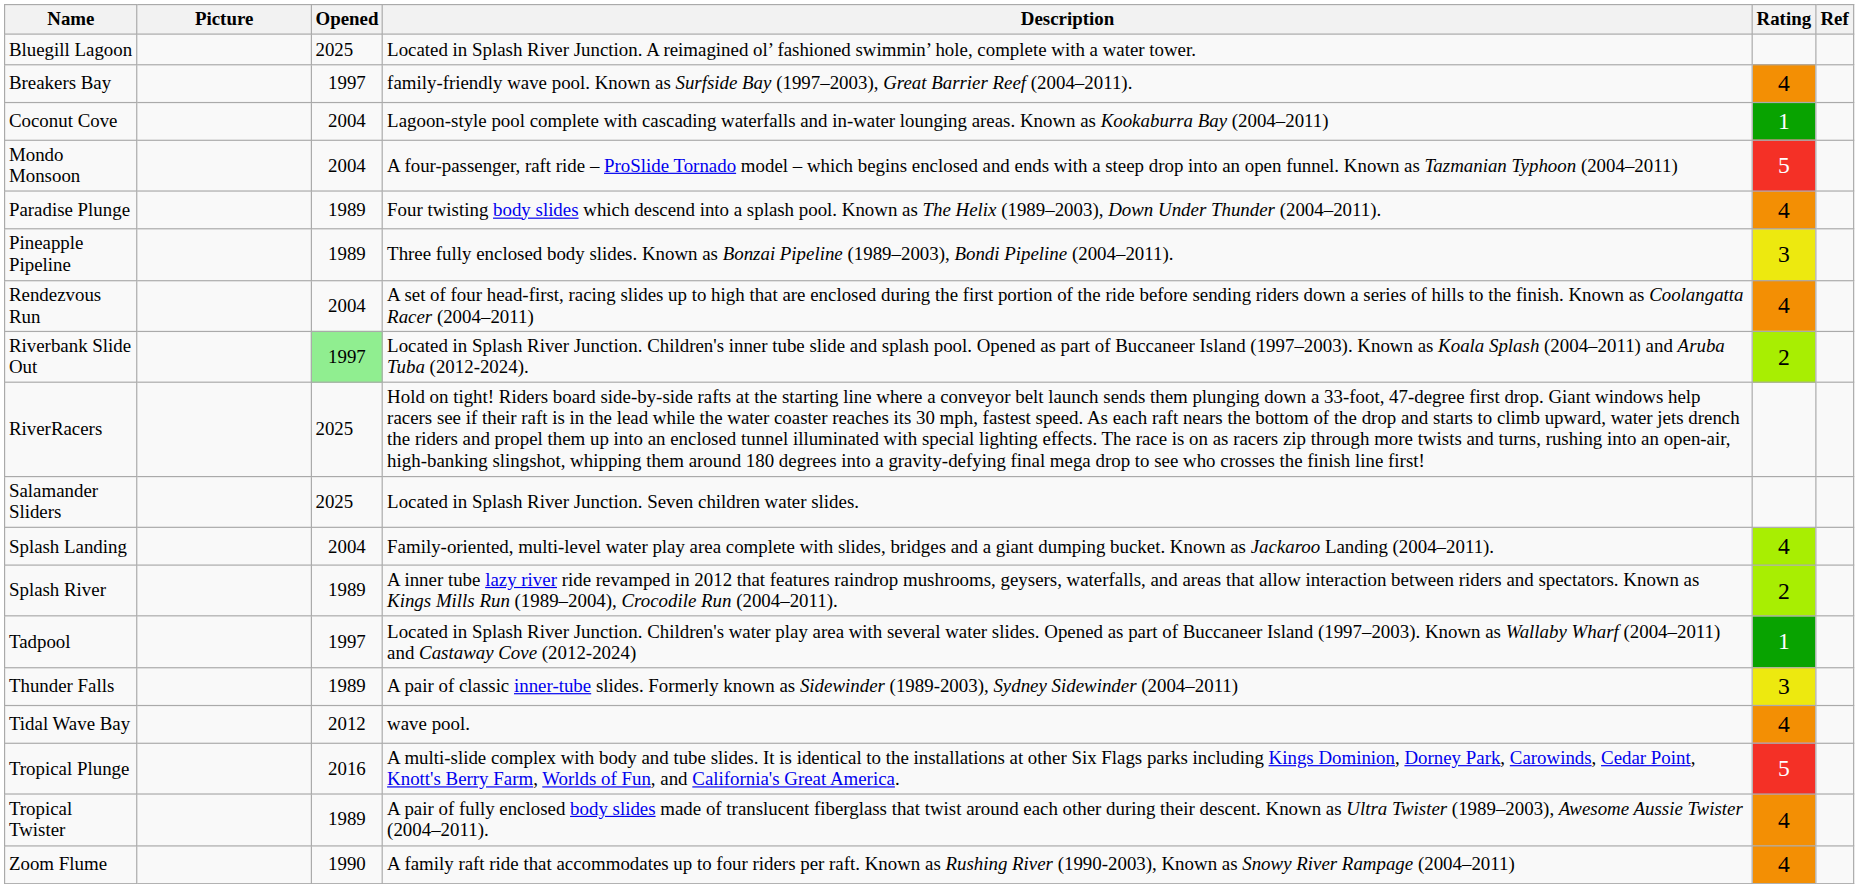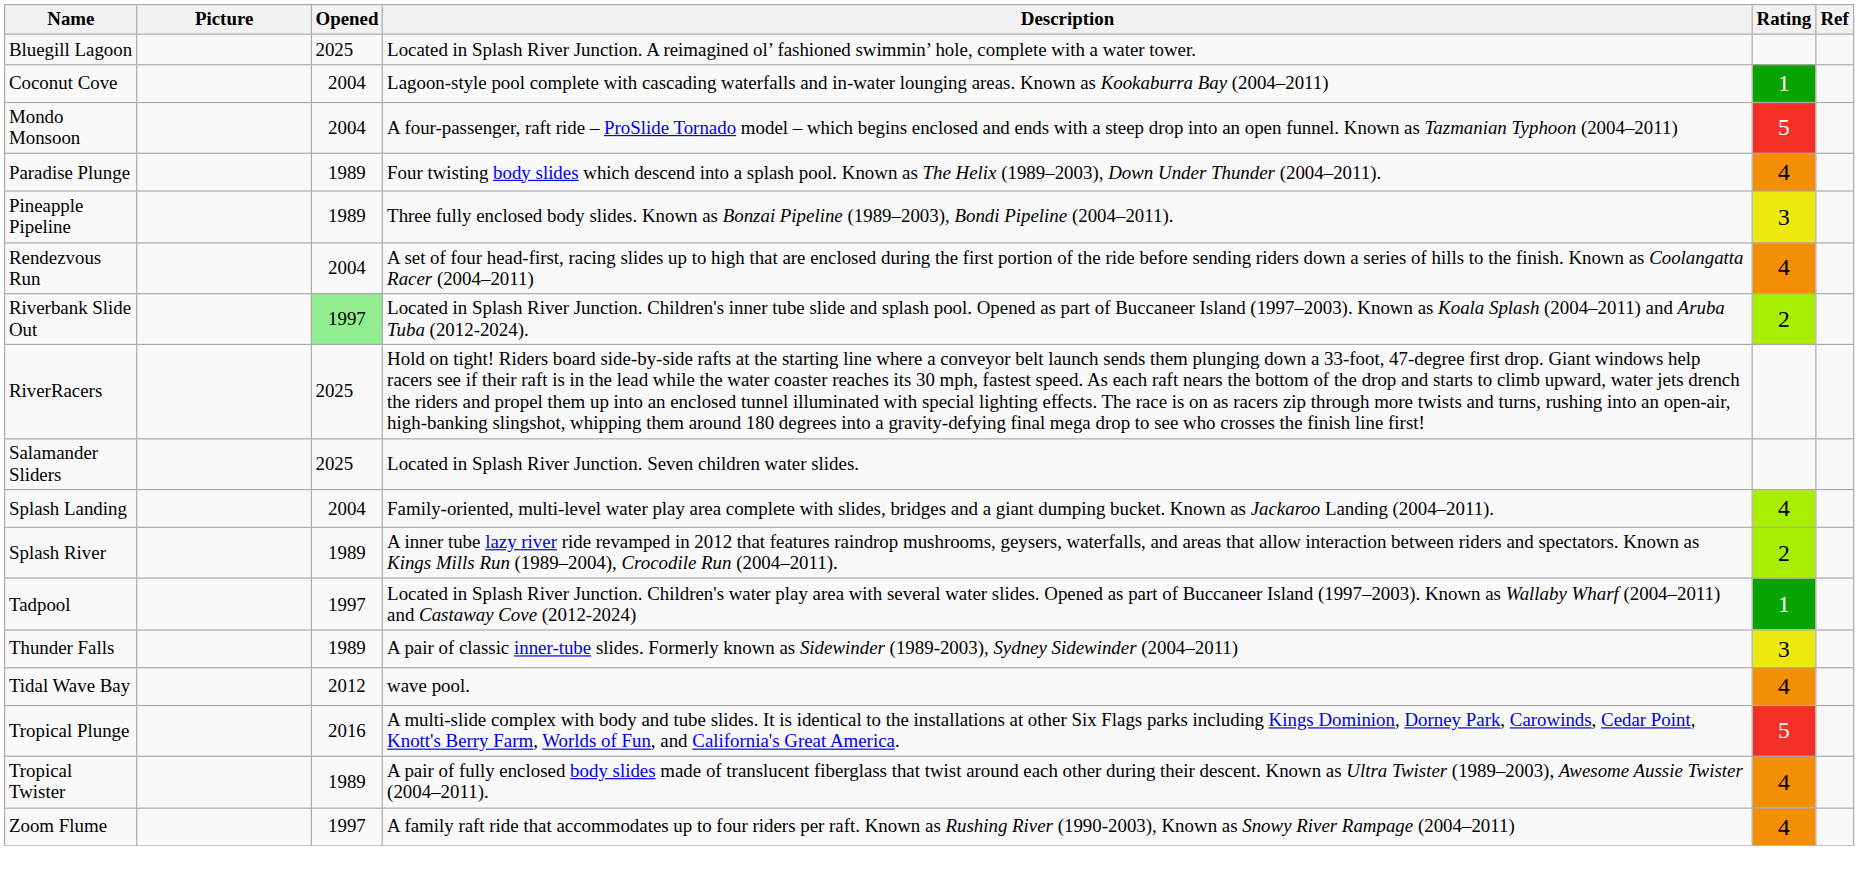 <table class="wikitable sortable">
 <tr>
 <th style="width: 105px;">Name</th>
 <th style="width: 140px;">Picture</th>
 <th style="width: 40px;">Opened</th>
 <th>Description</th>
 <th style="width: 30px;">Rating</th>
 <th style="width: 25px;">Ref</th>
 </tr>
 <tr>
 <td>Bluegill Lagoon</td>
 <td></td>
 <td>2025</td>
 <td>Located in Splash River Junction. A reimagined ol’ fashioned swimmin’ hole, complete with a water tower.</td>
 <td></td>
 <td></td>
-</tr>
-<tr>
-<td>Breakers Bay</td>
-<td></td>
-<td style="text-align: center;">1997</td>
-<td> family-friendly wave pool. Known as <em>Surfside Bay</em> (1997–2003), <em>Great Barrier Reef</em> (2004–2011).</td>
-<td style="background: #F38F04; font-style: bold; font-size: 125%; text-align: center;">4</td>
-<td style="text-align: center;"></td>
 </tr>
 <tr>
 <td>Coconut Cove</td>
 <td></td>
 <td style="text-align: center;">2004</td>
 <td>Lagoon-style pool complete with cascading waterfalls and in-water lounging areas. Known as <em>Kookaburra Bay</em> (2004–2011)</td>
 <td style="background: #08A300; color:white; font-style: bold; font-size: 125%; text-align: center;">1</td>
 <td style="text-align: center;"></td>
 </tr>
 <tr>
 <td>Mondo Monsoon</td>
 <td> </td>
 <td style="text-align: center;">2004</td>
 <td>A four-passenger, raft ride – <a href='#'>ProSlide Tornado</a> model – which begins enclosed and ends with a steep drop into an open funnel. Known as <em>Tazmanian Typhoon</em> (2004–2011)</td>
 <td style="background: #F43026; color:white; font-style: bold; font-size: 125%; text-align: center;">5</td>
 <td style="text-align: center;"></td>
 </tr>
 <tr>
 <td>Paradise Plunge</td>
 <td></td>
 <td style="text-align: center;">1989</td>
 <td>Four twisting <a href='#'>body slides</a> which descend into a splash pool. Known as <em>The Helix</em> (1989–2003), <em>Down Under Thunder</em> (2004–2011).</td>
 <td style="background: #F38F04; font-style: bold; font-size: 125%; text-align: center;">4</td>
 <td style="text-align: center;"></td>
 </tr>
 <tr>
 <td>Pineapple Pipeline</td>
 <td></td>
 <td style="text-align: center;">1989</td>
 <td>Three fully enclosed body slides. Known as <em>Bonzai Pipeline</em> (1989–2003), <em>Bondi Pipeline</em> (2004–2011).</td>
 <td style="background: #EDE90F; font-style: bold; font-size: 125%; text-align: center;">3</td>
 <td style="text-align: center;"></td>
 </tr>
 <tr>
 <td>Rendezvous Run</td>
 <td></td>
 <td style="text-align: center;">2004</td>
 <td>A set of four head-first, racing slides up to  high that are enclosed during the first portion of the ride before sending riders down a series of hills to the finish. Known as <em>Coolangatta Racer</em> (2004–2011)</td>
 <td style="background: #F38F04; font-style: bold; font-size: 125%; text-align: center;">4</td>
 <td style="text-align: center;"></td>
 </tr>
 <tr>
 <td>Riverbank Slide Out</td>
 <td></td>
 <td style="background: lightgreen; text-align: center;">1997</td>
 <td>Located in Splash River Junction. Children's inner tube slide and splash pool. Opened as part of Buccaneer Island (1997–2003). Known as <em>Koala Splash</em> (2004–2011) and <em>Aruba Tuba</em> (2012-2024).</td>
 <td style="background: #A8EE02; font-style: bold; font-size: 125%; text-align: center;">2</td>
 <td style="text-align: center;"></td>
 </tr>
 <tr>
 <td>RiverRacers</td>
 <td></td>
 <td>2025</td>
 <td>Hold on tight! Riders board side-by-side rafts at the starting line where a conveyor belt launch sends them plunging down a 33-foot, 47-degree first drop. Giant windows help racers see if their raft is in the lead while the water coaster reaches its 30 mph, fastest speed. As each raft nears the bottom of the drop and starts to climb upward, water jets drench the riders and propel them up into an enclosed tunnel illuminated with special lighting effects. The race is on as racers zip through more twists and turns, rushing into an open-air, high-banking slingshot, whipping them around 180 degrees into a gravity-defying final mega drop to see who crosses the finish line first!</td>
 <td></td>
 <td></td>
 </tr>
 <tr>
 <td>Salamander Sliders</td>
 <td></td>
 <td>2025</td>
 <td>Located in Splash River Junction. Seven children water slides.</td>
 <td></td>
 <td></td>
 </tr>
 <tr>
 <td>Splash Landing</td>
 <td></td>
 <td style="text-align: center;">2004</td>
 <td>Family-oriented, multi-level water play area complete with slides, bridges and a giant dumping bucket. Known as <em>Jackaroo</em> Landing (2004–2011).</td>
 <td style="background: #A8EE02; font-style: bold; font-size: 125%; text-align: center;">4</td>
 <td style="text-align: center;"></td>
 </tr>
 <tr>
 <td>Splash River</td>
 <td></td>
 <td style="text-align: center;">1989</td>
 <td>A  inner tube <a href='#'>lazy river</a> ride revamped in 2012 that features raindrop mushrooms, geysers, waterfalls, and areas that allow interaction between riders and spectators. Known as <em>Kings Mills Run</em> (1989–2004), <em>Crocodile Run</em> (2004–2011).</td>
 <td style="background: #A8EE02; font-style: bold; font-size: 125%; text-align: center;">2</td>
 <td style="text-align: center;"></td>
 </tr>
 <tr>
 <td>Tadpool</td>
 <td></td>
 <td style="text-align: center;">1997</td>
 <td>Located in Splash River Junction. Children's water play area with several water slides. Opened as part of Buccaneer Island (1997–2003). Known as <em>Wallaby Wharf</em> (2004–2011) and <em>Castaway Cove</em> (2012-2024)</td>
 <td style="background: #08A300; color:white; font-style: bold; font-size: 125%; text-align: center;">1</td>
 <td style="text-align: center;"></td>
 </tr>
 <tr>
 <td>Thunder Falls</td>
 <td></td>
 <td style="text-align: center;">1989</td>
 <td>A pair of classic <a href='#'>inner-tube</a> slides. Formerly known as  <em>Sidewinder</em> (1989-2003), <em>Sydney Sidewinder</em> (2004–2011)</td>
 <td style="background: #EDE90F; font-style: bold; font-size: 125%; text-align: center;">3</td>
 <td style="text-align: center;"></td>
 </tr>
 <tr>
 <td>Tidal Wave Bay</td>
 <td></td>
 <td style="text-align: center;">2012</td>
 <td> wave pool.</td>
 <td style="background: #F38F04; font-style: bold; font-size: 125%; text-align: center;">4</td>
 <td style="text-align: center;"></td>
 </tr>
 <tr>
 <td>Tropical Plunge</td>
 <td></td>
 <td style="text-align: center;">2016</td>
 <td>A multi-slide complex with body and tube slides. It is identical to the installations at other Six Flags parks including <a href='#'>Kings Dominion</a>, <a href='#'>Dorney Park</a>, <a href='#'>Carowinds</a>, <a href='#'>Cedar Point</a>, <a href='#'>Knott's Berry Farm</a>, <a href='#'>Worlds of Fun</a>, and <a href='#'>California's Great America</a>.</td>
 <td style="background: #F43026; color:white; font-style: bold; font-size: 125%; text-align: center;">5</td>
 <td style="text-align: center;"></td>
 </tr>
 <tr>
 <td>Tropical Twister</td>
 <td></td>
 <td style="text-align: center;">1989</td>
 <td>A pair of fully enclosed <a href='#'>body slides</a> made of translucent fiberglass that twist around each other during their descent. Known as <em>Ultra Twister</em> (1989–2003), <em>Awesome Aussie Twister</em> (2004–2011).</td>
 <td style="background: #F38F04; font-style: bold; font-size: 125%; text-align: center;">4</td>
 <td style="text-align: center;"></td>
 </tr>
 <tr>
 <td>Zoom Flume</td>
 <td></td>
-<td style="text-align: center;">1990</td>
+<td style="text-align: center;">1997</td>
 <td>A family raft ride that accommodates up to four riders per raft. Known as <em>Rushing River</em> (1990-2003),  Known as <em>Snowy River Rampage</em> (2004–2011)</td>
 <td style="background: #F38F04; font-style: bold; font-size: 125%; text-align: center;">4</td>
 <td style="text-align: center;"></td>
 </tr>
 </table>
